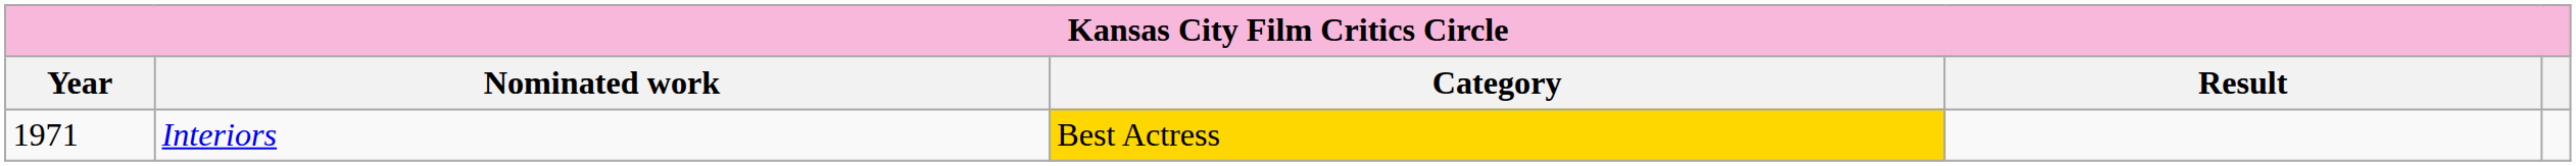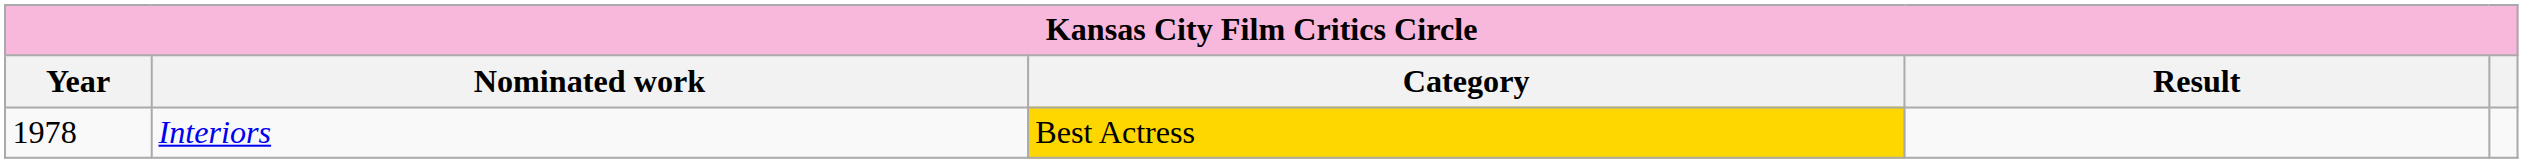 <table width="99%" class="wikitable sortable">
 <tr>
 <th colspan="5" style="background: #F7B8DC;" align="center">Kansas City Film Critics Circle</th>
 </tr>
 <tr>
 <th width="5%">Year</th>
 <th width="30%">Nominated work</th>
 <th width="30%">Category</th>
 <th width="20%">Result</th>
 <th width="1%" class="unsortable"></th>
 </tr>
 <tr>
-<td>1971</td>
+<td>1978</td>
 <td><em><a href='#'>Interiors</a></em></td>
 <td style="background: gold;">Best Actress</td>
 <td></td>
 <td align="center"></td>
 </tr>
 </table>
